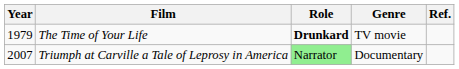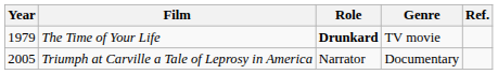 <table class="wikitable">
 <tr>
 <th>Year</th>
 <th>Film</th>
 <th>Role</th>
 <th>Genre</th>
 <th>Ref.</th>
 </tr>
 <tr>
 <td>1979</td>
 <td><em>The Time of Your Life</em></td>
 <td><strong>Drunkard</strong></td>
 <td>TV movie</td>
 <td></td>
 </tr>
 <tr>
-<td>2007</td>
+<td>2005</td>
 <td><em>Triumph at Carville a Tale of Leprosy in America</em></td>
-<td style="background: lightgreen;">Narrator</td>
+<td>Narrator</td>
 <td>Documentary</td>
 <td></td>
 </tr>
 </table>
